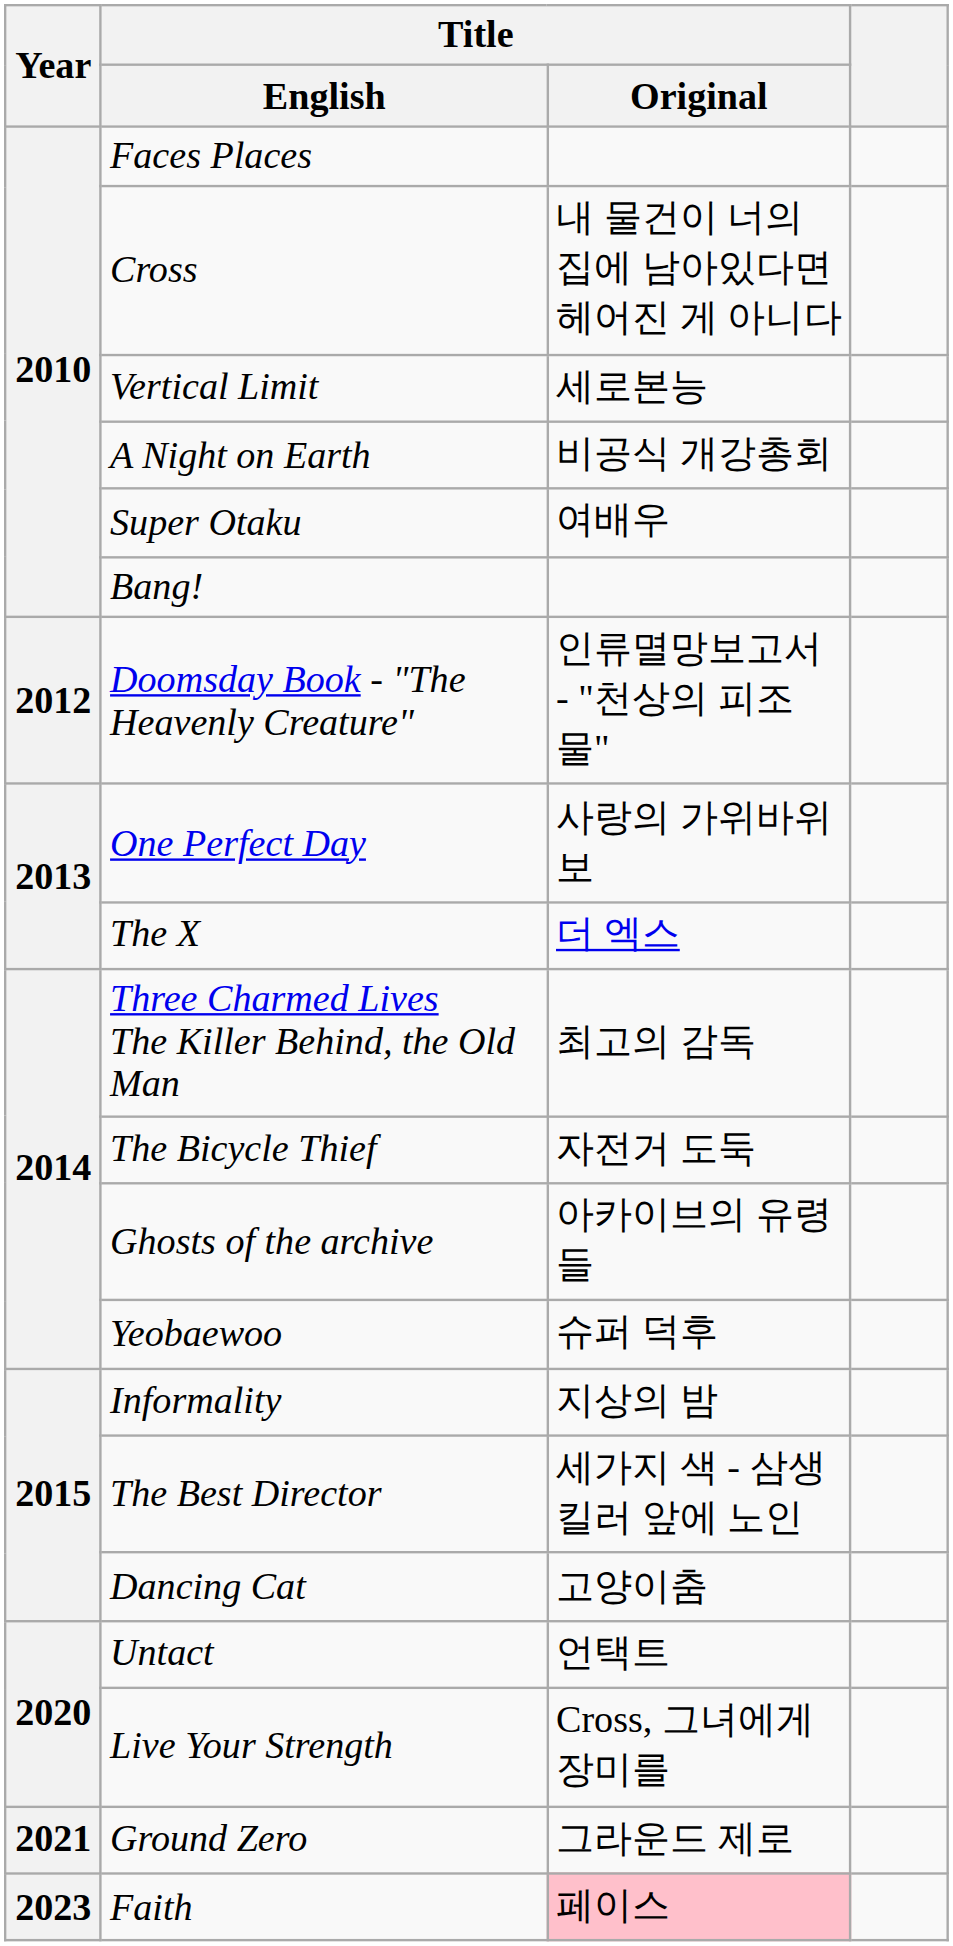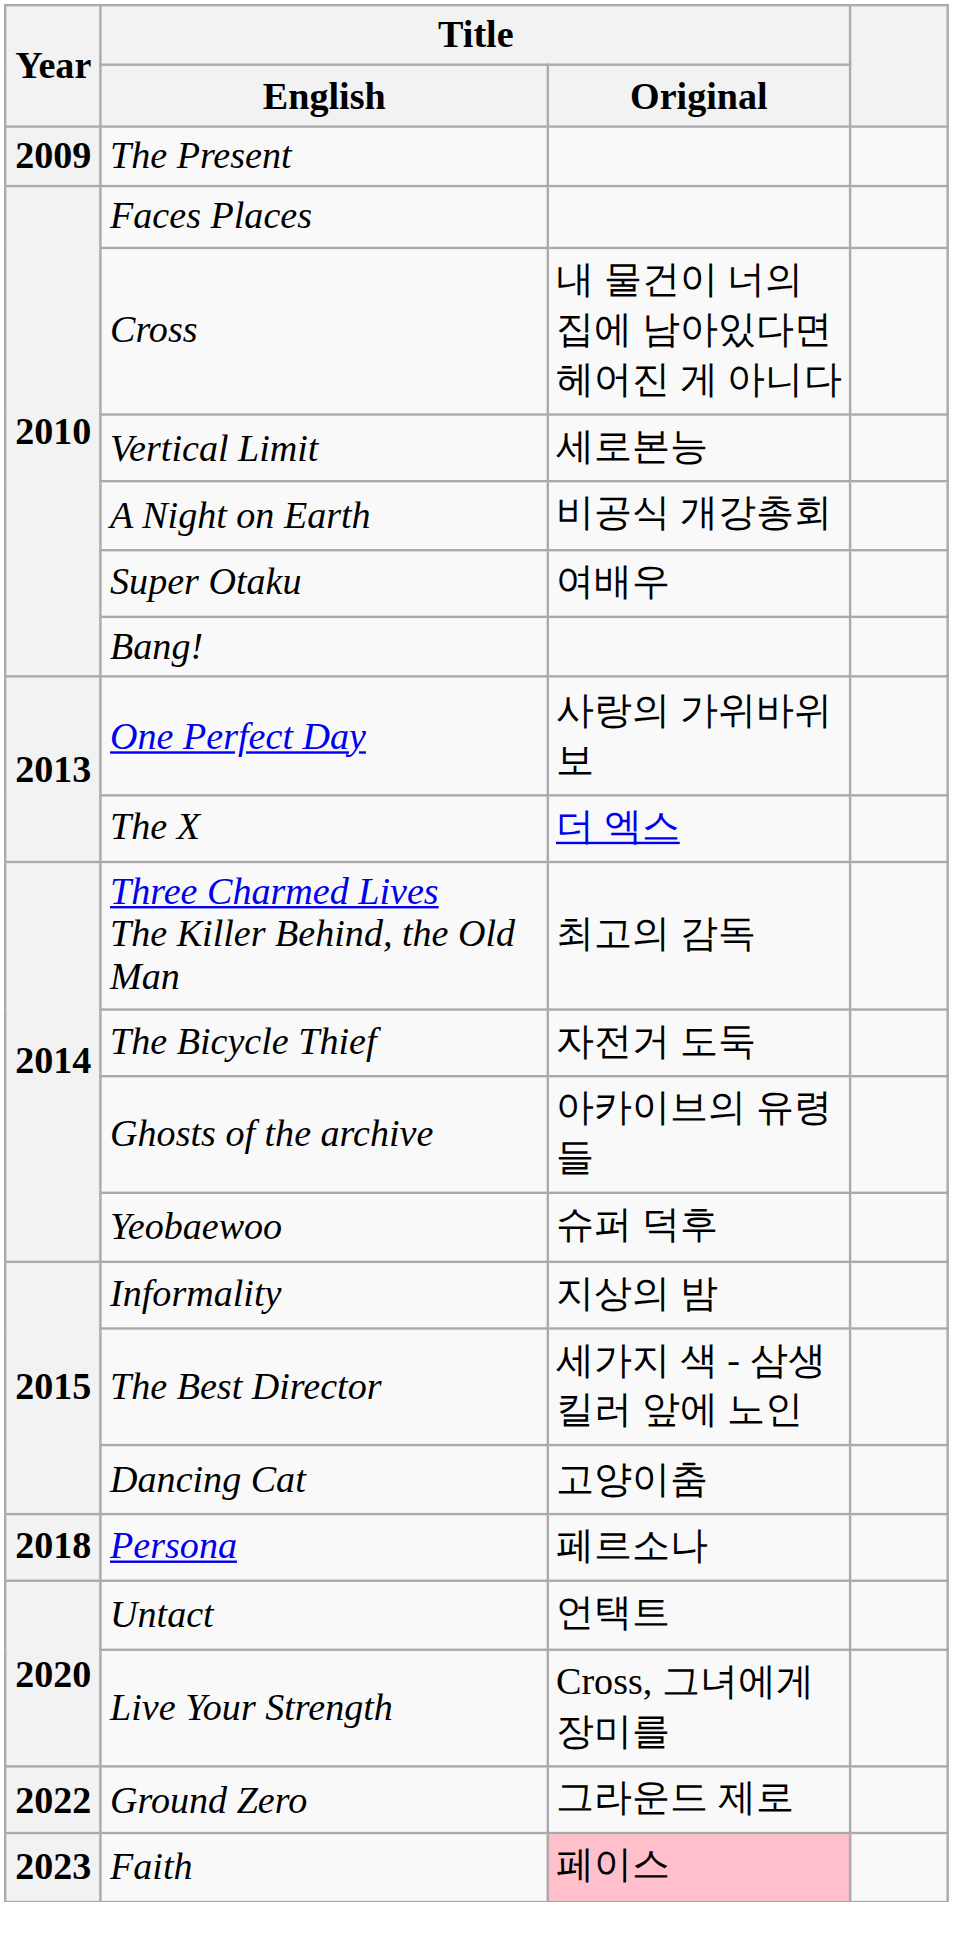 <table class="wikitable plainrowheaders sortable">
 <tr>
 <th rowspan="2" style="width:33px;">Year</th>
 <th colspan="2">Title</th>
 <th rowspan="2" style="width:33px;" class="unsortable"></th>
 </tr>
 <tr>
 <th width="180">English</th>
 <th width="120">Original</th>
+</tr>
+<tr>
+<th scope="row">2009</th>
+<td><em>The Present</em></td>
+<td></td>
+<td></td>
 </tr>
 <tr>
 <th scope="row" rowspan="6">2010</th>
 <td><em>Faces Places</em></td>
 <td></td>
 <td></td>
 </tr>
 <tr>
 <td><em>Cross</em></td>
 <td>내 물건이 너의 집에 남아있다면 헤어진 게 아니다</td>
 <td></td>
 </tr>
 <tr>
 <td><em>Vertical Limit</em></td>
 <td>세로본능</td>
 <td></td>
 </tr>
 <tr>
 <td><em>A Night on Earth</em></td>
 <td>비공식 개강총회</td>
 <td></td>
 </tr>
 <tr>
 <td><em>Super Otaku</em></td>
 <td>여배우</td>
 <td></td>
 </tr>
 <tr>
 <td><em>Bang!</em></td>
 <td></td>
-<td></td>
-</tr>
-<tr>
-<th scope="row">2012</th>
-<td><em><a href='#'>Doomsday Book</a> - "The Heavenly Creature"</em></td>
-<td>인류멸망보고서 - "천상의 피조물"</td>
 <td></td>
 </tr>
 <tr>
 <th scope="row" rowspan="2">2013</th>
 <td><em><a href='#'>One Perfect Day</a></em></td>
 <td>사랑의 가위바위보</td>
 <td></td>
 </tr>
 <tr>
 <td><em>The X</em></td>
 <td><a href='#'>더 엑스</a></td>
 <td></td>
 </tr>
 <tr>
 <th rowspan="4" scope="row">2014</th>
 <td><em><a href='#'>Three Charmed Lives</a></em><br><em>The Killer Behind, the Old Man</em></td>
 <td>최고의 감독</td>
 <td></td>
 </tr>
 <tr>
 <td><em>The Bicycle Thief</em></td>
 <td>자전거 도둑</td>
 <td></td>
 </tr>
 <tr>
 <td><em>Ghosts of the archive</em></td>
 <td>아카이브의 유령들</td>
 <td></td>
 </tr>
 <tr>
 <td><em>Yeobaewoo</em></td>
 <td>슈퍼 덕후</td>
 <td></td>
 </tr>
 <tr>
 <th rowspan="3" scope="row">2015</th>
 <td><em>Informality</em></td>
 <td>지상의 밤</td>
 <td></td>
 </tr>
 <tr>
 <td><em>The Best Director</em></td>
 <td>세가지 색 - 삼생<br>킬러 앞에 노인</td>
 <td></td>
 </tr>
 <tr>
 <td><em>Dancing Cat</em></td>
 <td>고양이춤</td>
 <td></td>
 </tr>
 <tr>
+<th scope="row">2018</th>
+<td><em><a href='#'>Persona</a></em></td>
+<td>페르소나</td>
+<td></td>
+</tr>
+<tr>
 <th rowspan="2" scope="row">2020</th>
 <td><em>Untact</em></td>
 <td>언택트</td>
 <td></td>
 </tr>
 <tr>
 <td><em>Live Your Strength</em></td>
 <td>Cross, 그녀에게 장미를</td>
 <td></td>
 </tr>
 <tr>
-<th scope="row">2021</th>
+<th scope="row">2022</th>
 <td><em>Ground Zero</em></td>
 <td>그라운드 제로</td>
 <td></td>
 </tr>
 <tr>
 <th scope="row">2023</th>
 <td><em>Faith</em></td>
 <td style="background: pink;">페이스</td>
 <td></td>
 </tr>
 </table>
